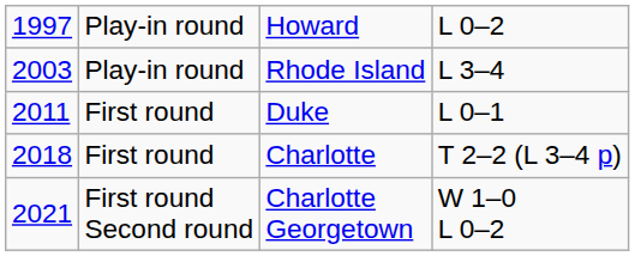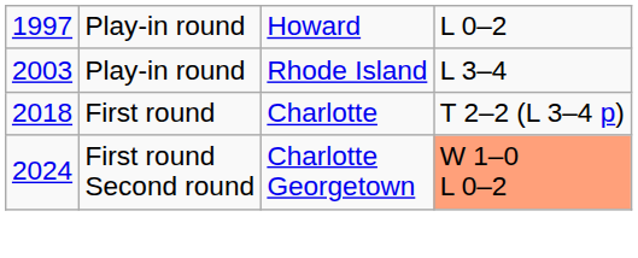 <table class="wikitable">
 <tr>
 <td><a href='#'>1997</a></td>
 <td>Play-in round</td>
 <td><a href='#'>Howard</a></td>
 <td>L 0–2</td>
 </tr>
 <tr>
 <td><a href='#'>2003</a></td>
 <td>Play-in round</td>
 <td><a href='#'>Rhode Island</a></td>
 <td>L 3–4 </td>
 </tr>
 <tr>
-<td><a href='#'>2011</a></td>
-<td>First round</td>
-<td><a href='#'>Duke</a></td>
-<td>L 0–1</td>
-</tr>
-<tr>
 <td><a href='#'>2018</a></td>
 <td>First round</td>
 <td><a href='#'>Charlotte</a></td>
 <td>T 2–2 (L 3–4 <a href='#'>p</a>)</td>
 </tr>
 <tr>
-<td><a href='#'>2021</a></td>
+<td><a href='#'>2024</a></td>
 <td>First round<br>Second round</td>
 <td><a href='#'>Charlotte</a><br><a href='#'>Georgetown</a></td>
-<td>W 1–0<br>L 0–2</td>
+<td style="background: lightsalmon;">W 1–0<br>L 0–2</td>
 </tr>
 </table>
